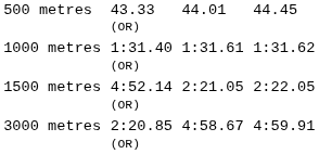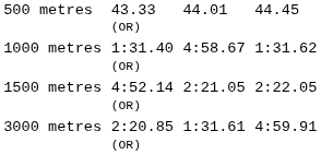 <table>
 <tr valign="top">
 <td>500 metres <br></td>
 <td></td>
 <td>43.33<br><small>(OR)</small></td>
 <td></td>
 <td>44.01</td>
 <td></td>
 <td>44.45</td>
 </tr>
 <tr valign="top">
 <td>1000 metres <br></td>
 <td></td>
 <td>1:31.40<br><small>(OR)</small></td>
 <td></td>
-<td>1:31.61</td>
+<td>4:58.67</td>
 <td></td>
 <td>1:31.62</td>
 </tr>
 <tr valign="top">
 <td>1500 metres <br></td>
 <td></td>
 <td>4:52.14<br><small>(OR)</small></td>
 <td></td>
 <td>2:21.05</td>
 <td></td>
 <td>2:22.05</td>
 </tr>
 <tr valign="top">
 <td>3000 metres <br></td>
 <td></td>
 <td>2:20.85<br><small>(OR)</small></td>
 <td></td>
-<td>4:58.67</td>
+<td>1:31.61</td>
 <td></td>
 <td>4:59.91</td>
 </tr>
 </table>
